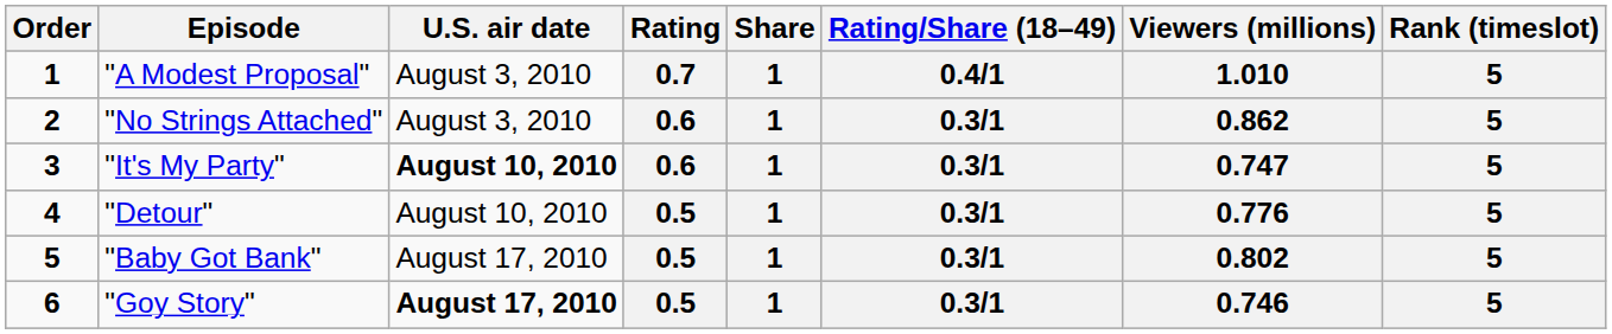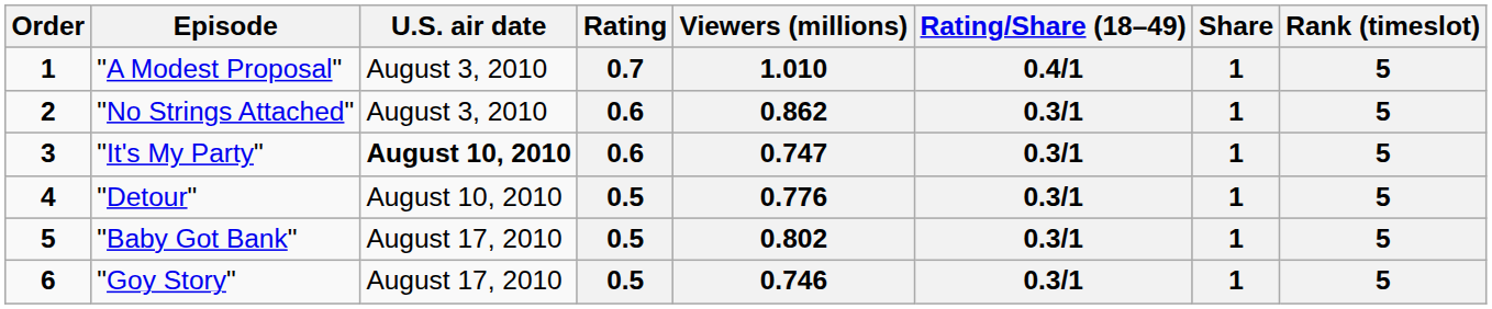 <table class="wikitable sortable">
 <tr>
 <th>Order</th>
 <th>Episode</th>
 <th>U.S. air date</th>
 <th>Rating</th>
+<th>Viewers (millions)</th>
+<th><a href='#'>Rating/Share</a> (18–49)</th>
 <th>Share</th>
-<th><a href='#'>Rating/Share</a> (18–49)</th>
-<th>Viewers (millions)</th>
 <th>Rank (timeslot)</th>
 </tr>
 <tr>
 <td style="text-align:center"><strong>1</strong></td>
 <td>"<a href='#'>A Modest Proposal</a>"</td>
 <td>August 3, 2010</td>
 <th>0.7</th>
+<th>1.010</th>
+<th>0.4/1</th>
 <th>1</th>
-<th>0.4/1</th>
-<th>1.010</th>
 <th>5</th>
 </tr>
 <tr>
 <td style="text-align:center"><strong>2</strong></td>
 <td>"<a href='#'>No Strings Attached</a>"</td>
 <td>August 3, 2010</td>
 <th>0.6</th>
+<th>0.862</th>
+<th>0.3/1</th>
 <th>1</th>
-<th>0.3/1</th>
-<th>0.862</th>
 <th>5</th>
 </tr>
 <tr>
 <td style="text-align:center"><strong>3</strong></td>
 <td>"<a href='#'>It's My Party</a>"</td>
 <td><strong>August 10, 2010</strong></td>
 <th>0.6</th>
+<th>0.747</th>
+<th>0.3/1</th>
 <th>1</th>
-<th>0.3/1</th>
-<th>0.747</th>
 <th>5</th>
 </tr>
 <tr>
 <td style="text-align:center"><strong>4</strong></td>
 <td>"<a href='#'>Detour</a>"</td>
 <td>August 10, 2010</td>
 <th>0.5</th>
+<th>0.776</th>
+<th>0.3/1</th>
 <th>1</th>
-<th>0.3/1</th>
-<th>0.776</th>
 <th>5</th>
 </tr>
 <tr>
 <td style="text-align:center"><strong>5</strong></td>
 <td>"<a href='#'>Baby Got Bank</a>"</td>
 <td>August 17, 2010</td>
 <th>0.5</th>
+<th>0.802</th>
+<th>0.3/1</th>
 <th>1</th>
-<th>0.3/1</th>
-<th>0.802</th>
 <th>5</th>
 </tr>
 <tr>
 <td style="text-align:center"><strong>6</strong></td>
 <td>"<a href='#'>Goy Story</a>"</td>
-<td><strong>August 17, 2010</strong></td>
+<td>August 17, 2010</td>
 <th>0.5</th>
+<th>0.746</th>
+<th>0.3/1</th>
 <th>1</th>
-<th>0.3/1</th>
-<th>0.746</th>
 <th>5</th>
 </tr>
 </table>
